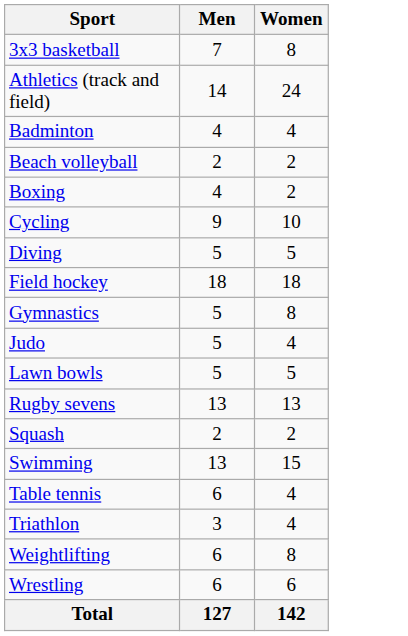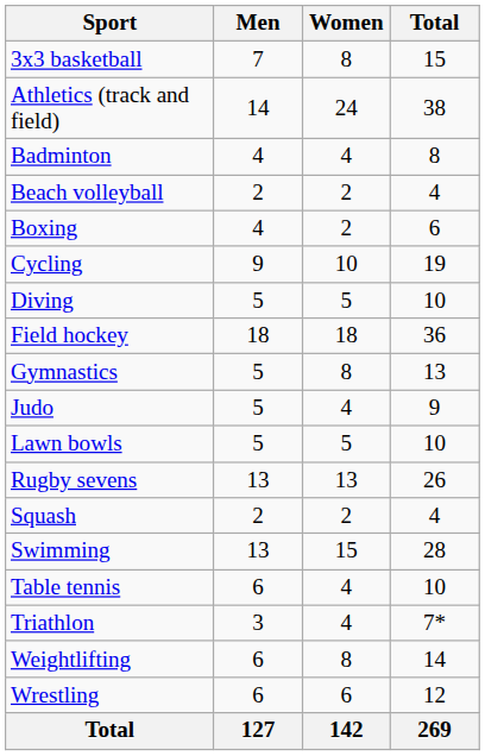 <table class="wikitable sortable" style="text-align:center;">
 <tr>
 <th width=140>Sport</th>
 <th width=55>Men</th>
 <th width=55>Women</th>
+<th width=55>Total</th>
 </tr>
 <tr>
 <td align=left><a href='#'>3x3 basketball</a></td>
 <td>7</td>
 <td>8</td>
+<td>15</td>
 </tr>
 <tr>
 <td align=left><a href='#'>Athletics</a> (track and field)</td>
 <td>14</td>
 <td>24</td>
+<td>38</td>
 </tr>
 <tr>
 <td align=left><a href='#'>Badminton</a></td>
 <td>4</td>
 <td>4</td>
+<td>8</td>
 </tr>
 <tr>
 <td align=left><a href='#'>Beach volleyball</a></td>
 <td>2</td>
 <td>2</td>
+<td>4</td>
 </tr>
 <tr>
 <td align=left><a href='#'>Boxing</a></td>
 <td>4</td>
 <td>2</td>
+<td>6</td>
 </tr>
 <tr>
 <td align=left><a href='#'>Cycling</a></td>
 <td>9</td>
 <td>10</td>
+<td>19</td>
 </tr>
 <tr>
 <td align=left><a href='#'>Diving</a></td>
 <td>5</td>
 <td>5</td>
+<td>10</td>
 </tr>
 <tr>
 <td align=left><a href='#'>Field hockey</a></td>
 <td>18</td>
 <td>18</td>
+<td>36</td>
 </tr>
 <tr>
 <td align=left><a href='#'>Gymnastics</a></td>
 <td>5</td>
 <td>8</td>
+<td>13</td>
 </tr>
 <tr>
 <td align=left><a href='#'>Judo</a></td>
 <td>5</td>
 <td>4</td>
+<td>9</td>
 </tr>
 <tr>
 <td align=left><a href='#'>Lawn bowls</a></td>
 <td>5</td>
 <td>5</td>
+<td>10</td>
 </tr>
 <tr>
 <td align=left><a href='#'>Rugby sevens</a></td>
 <td>13</td>
 <td>13</td>
+<td>26</td>
 </tr>
 <tr>
 <td align=left><a href='#'>Squash</a></td>
 <td>2</td>
 <td>2</td>
+<td>4</td>
 </tr>
 <tr>
 <td align=left><a href='#'>Swimming</a></td>
 <td>13</td>
 <td>15</td>
+<td>28</td>
 </tr>
 <tr>
 <td align=left><a href='#'>Table tennis</a></td>
 <td>6</td>
 <td>4</td>
+<td>10</td>
 </tr>
 <tr>
 <td align=left><a href='#'>Triathlon</a></td>
 <td>3</td>
 <td>4</td>
+<td>7*</td>
 </tr>
 <tr>
 <td align=left><a href='#'>Weightlifting</a></td>
 <td>6</td>
 <td>8</td>
+<td>14</td>
 </tr>
 <tr>
 <td align=left><a href='#'>Wrestling</a></td>
 <td>6</td>
 <td>6</td>
+<td>12</td>
 </tr>
 <tr>
 <th>Total</th>
 <th>127</th>
 <th>142</th>
+<th>269</th>
 </tr>
 </table>
